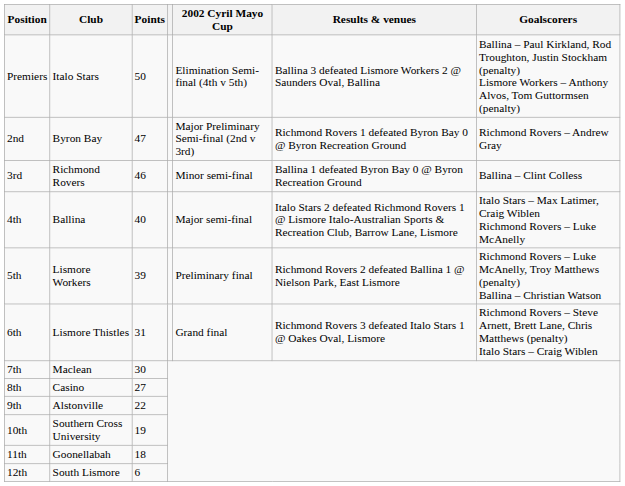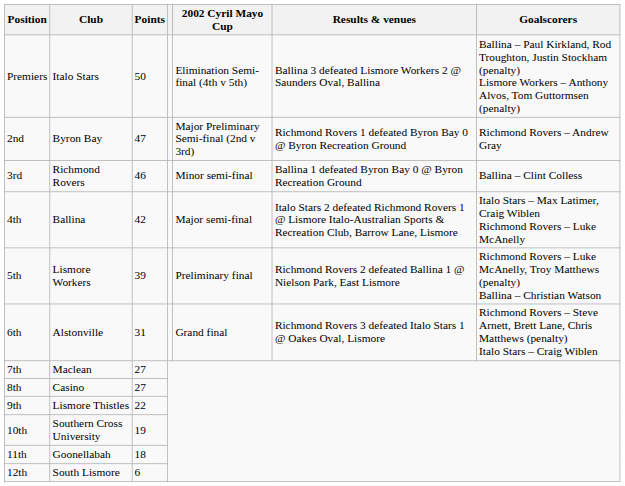 <table class="wikitable">
 <tr>
 <th>Position</th>
 <th>Club</th>
 <th>Points</th>
 <th></th>
 <th>2002 Cyril Mayo Cup</th>
 <th>Results & venues</th>
 <th>Goalscorers</th>
 </tr>
 <tr>
 <td>Premiers</td>
 <td>Italo Stars</td>
 <td>50</td>
 <td></td>
 <td>Elimination Semi-final (4th v 5th)</td>
 <td>Ballina 3 defeated Lismore Workers 2 @ Saunders Oval, Ballina</td>
 <td>Ballina – Paul Kirkland, Rod Troughton, Justin Stockham (penalty)<br>Lismore Workers – Anthony Alvos, Tom Guttormsen (penalty)</td>
 </tr>
 <tr>
 <td>2nd</td>
 <td>Byron Bay</td>
 <td>47</td>
 <td></td>
 <td>Major Preliminary Semi-final (2nd v 3rd)</td>
 <td>Richmond Rovers 1 defeated Byron Bay 0 @ Byron Recreation Ground</td>
 <td>Richmond Rovers – Andrew Gray</td>
 </tr>
 <tr>
 <td>3rd</td>
 <td>Richmond Rovers</td>
 <td>46</td>
 <td></td>
 <td>Minor semi-final</td>
 <td>Ballina 1 defeated Byron Bay 0 @ Byron Recreation Ground</td>
 <td>Ballina – Clint Colless</td>
 </tr>
 <tr>
 <td>4th</td>
 <td>Ballina</td>
-<td>40</td>
+<td>42</td>
 <td></td>
 <td>Major semi-final</td>
 <td>Italo Stars 2 defeated Richmond Rovers 1 @ Lismore Italo-Australian Sports & Recreation Club, Barrow Lane, Lismore</td>
 <td>Italo Stars – Max Latimer, Craig Wiblen<br>Richmond Rovers – Luke McAnelly</td>
 </tr>
 <tr>
 <td>5th</td>
 <td>Lismore Workers</td>
 <td>39</td>
 <td></td>
 <td>Preliminary final</td>
 <td>Richmond Rovers 2 defeated Ballina 1 @ Nielson Park, East Lismore</td>
 <td>Richmond Rovers – Luke McAnelly, Troy Matthews (penalty)<br>Ballina – Christian Watson</td>
 </tr>
 <tr>
 <td>6th</td>
-<td>Lismore Thistles</td>
+<td>Alstonville</td>
 <td>31</td>
 <td></td>
 <td>Grand final</td>
 <td>Richmond Rovers 3 defeated Italo Stars 1 @ Oakes Oval, Lismore</td>
 <td>Richmond Rovers – Steve Arnett, Brett Lane, Chris Matthews (penalty)<br>Italo Stars – Craig Wiblen</td>
 </tr>
 <tr>
 <td>7th</td>
 <td>Maclean</td>
-<td>30</td>
+<td>27</td>
 </tr>
 <tr>
 <td>8th</td>
 <td>Casino</td>
 <td>27</td>
 </tr>
 <tr>
 <td>9th</td>
-<td>Alstonville</td>
+<td>Lismore Thistles</td>
 <td>22</td>
 </tr>
 <tr>
 <td>10th</td>
 <td>Southern Cross University</td>
 <td>19</td>
 </tr>
 <tr>
 <td>11th</td>
 <td>Goonellabah</td>
 <td>18</td>
 </tr>
 <tr>
 <td>12th</td>
 <td>South Lismore</td>
 <td>6</td>
 </tr>
 </table>
